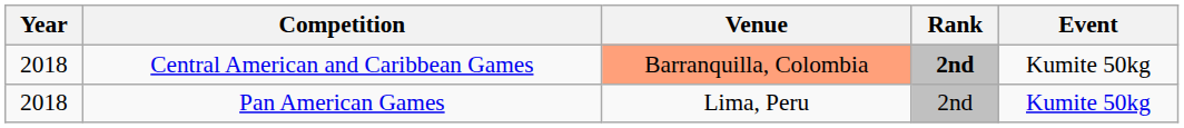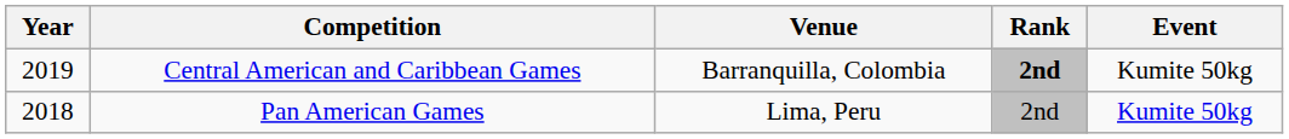 <table class="wikitable sortable" width=45% style="font-size:90%; text-align:center;">
 <tr>
 <th>Year</th>
 <th>Competition</th>
 <th>Venue</th>
 <th>Rank</th>
 <th>Event</th>
 </tr>
 <tr>
-<td>2018</td>
+<td>2019</td>
 <td><a href='#'>Central American and Caribbean Games</a></td>
-<td style="background: lightsalmon;">Barranquilla, Colombia</td>
+<td>Barranquilla, Colombia</td>
 <td bgcolor="silver"><strong>2nd</strong></td>
 <td>Kumite 50kg</td>
 </tr>
 <tr>
 <td>2018</td>
 <td><a href='#'>Pan American Games</a></td>
 <td>Lima, Peru</td>
 <td bgcolor="silver">2nd</td>
 <td><a href='#'>Kumite 50kg</a></td>
 </tr>
 </table>
